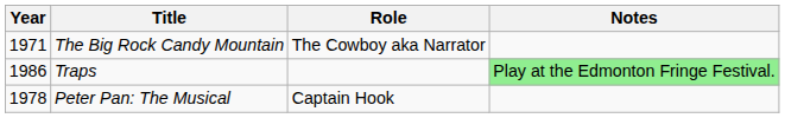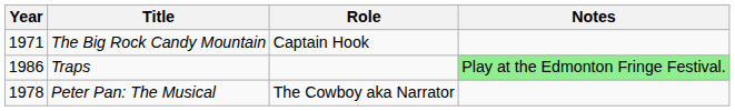 <table class="wikitable unsortable">
 <tr>
 <th>Year</th>
 <th>Title</th>
 <th>Role</th>
 <th class="unsortable">Notes</th>
 </tr>
 <tr>
 <td>1971</td>
 <td><em>The Big Rock Candy Mountain</em></td>
-<td>The Cowboy aka Narrator</td>
+<td>Captain Hook</td>
 <td></td>
 </tr>
 <tr>
 <td>1986</td>
 <td><em>Traps</em></td>
 <td></td>
 <td style="background: lightgreen;">Play at the Edmonton Fringe Festival.</td>
 </tr>
 <tr>
 <td>1978</td>
 <td><em>Peter Pan: The Musical</em></td>
-<td>Captain Hook</td>
+<td>The Cowboy aka Narrator</td>
 <td></td>
 </tr>
 </table>
